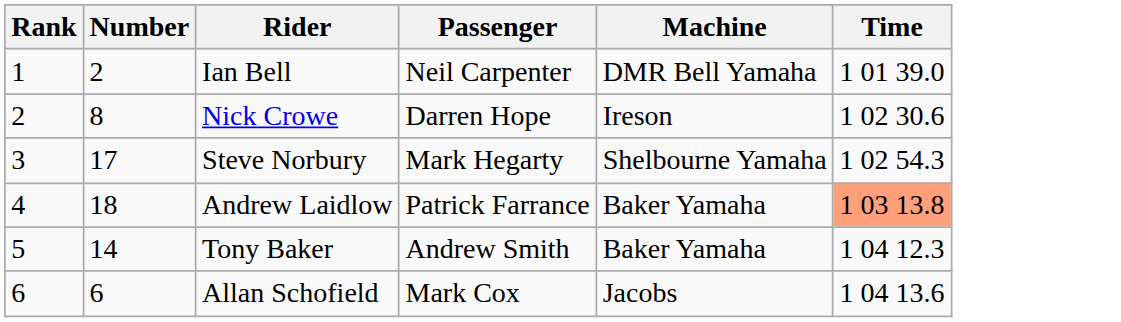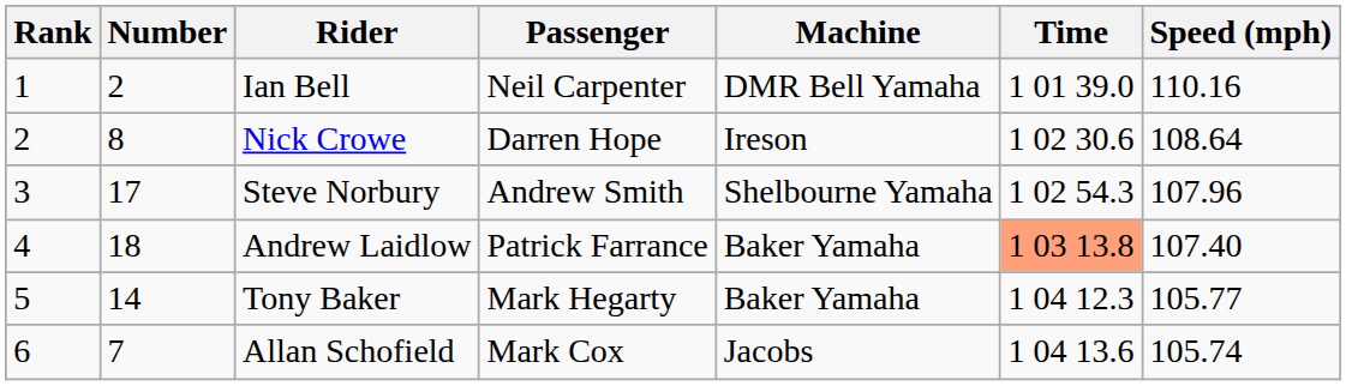 <table class="wikitable">
 <tr>
 <th>Rank</th>
 <th>Number</th>
 <th>Rider</th>
 <th>Passenger</th>
 <th>Machine</th>
 <th>Time</th>
+<th>Speed (mph)</th>
 </tr>
 <tr>
 <td>1</td>
 <td>2</td>
 <td> Ian Bell</td>
 <td>Neil Carpenter</td>
 <td>DMR Bell Yamaha</td>
 <td>1 01 39.0</td>
+<td>110.16</td>
 </tr>
 <tr>
 <td>2</td>
 <td>8</td>
 <td> <a href='#'>Nick Crowe</a></td>
 <td>Darren Hope</td>
 <td>Ireson</td>
 <td>1 02 30.6</td>
+<td>108.64</td>
 </tr>
 <tr>
 <td>3</td>
 <td>17</td>
 <td> Steve Norbury</td>
-<td>Mark Hegarty</td>
+<td>Andrew Smith</td>
 <td>Shelbourne Yamaha</td>
 <td>1 02 54.3</td>
+<td>107.96</td>
 </tr>
 <tr>
 <td>4</td>
 <td>18</td>
 <td> Andrew Laidlow</td>
 <td>Patrick Farrance</td>
 <td>Baker Yamaha</td>
 <td style="background: lightsalmon;">1 03 13.8</td>
+<td>107.40</td>
 </tr>
 <tr>
 <td>5</td>
 <td>14</td>
 <td> Tony Baker</td>
-<td>Andrew Smith</td>
+<td>Mark Hegarty</td>
 <td>Baker Yamaha</td>
 <td>1 04 12.3</td>
+<td>105.77</td>
 </tr>
 <tr>
 <td>6</td>
-<td>6</td>
+<td>7</td>
 <td> Allan Schofield</td>
 <td>Mark Cox</td>
 <td>Jacobs</td>
 <td>1 04 13.6</td>
+<td>105.74</td>
 </tr>
 </table>
